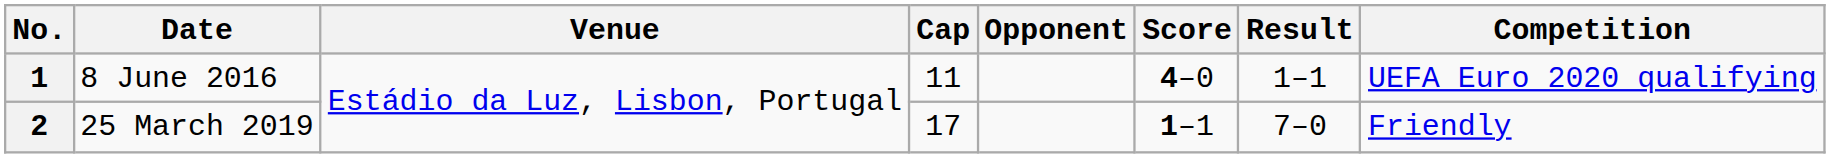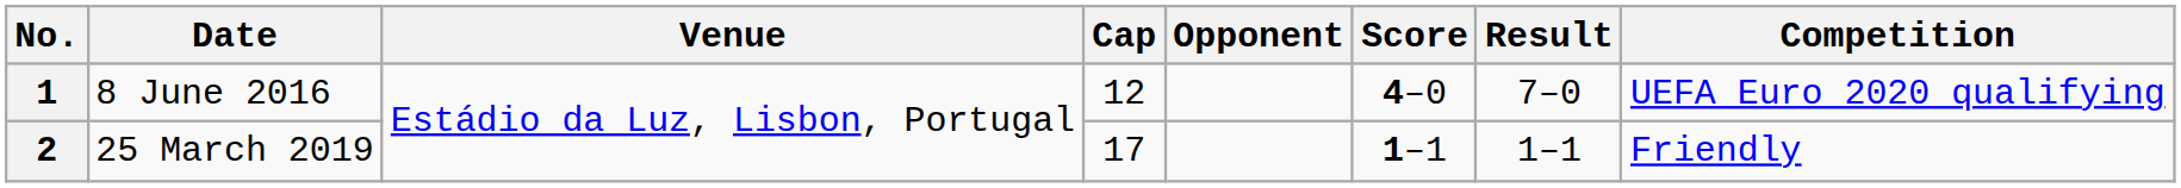 <table class="wikitable" style="font-size:100%">
 <tr>
 <th scope=col>No.</th>
 <th scope=col data-sort-type=date>Date</th>
 <th scope=col>Venue</th>
 <th scope=col>Cap</th>
 <th scope=col>Opponent</th>
 <th scope=col>Score</th>
 <th scope=col>Result</th>
 <th scope=col>Competition</th>
 </tr>
 <tr>
 <th scope=row>1</th>
 <td>8 June 2016</td>
 <td rowspan=2><a href='#'>Estádio da Luz</a>, <a href='#'>Lisbon</a>, Portugal</td>
-<td align=center>11</td>
+<td align=center>12</td>
 <td></td>
 <td align=center><strong>4</strong>–0</td>
-<td align=center>1–1</td>
+<td align=center>7–0</td>
 <td><a href='#'>UEFA Euro 2020 qualifying</a></td>
 </tr>
 <tr>
 <th scope=row>2</th>
 <td>25 March 2019</td>
 <td align=center>17</td>
 <td></td>
 <td align=center><strong>1</strong>–1</td>
-<td align=center>7–0</td>
+<td align=center>1–1</td>
 <td><a href='#'>Friendly</a></td>
 </tr>
 </table>
